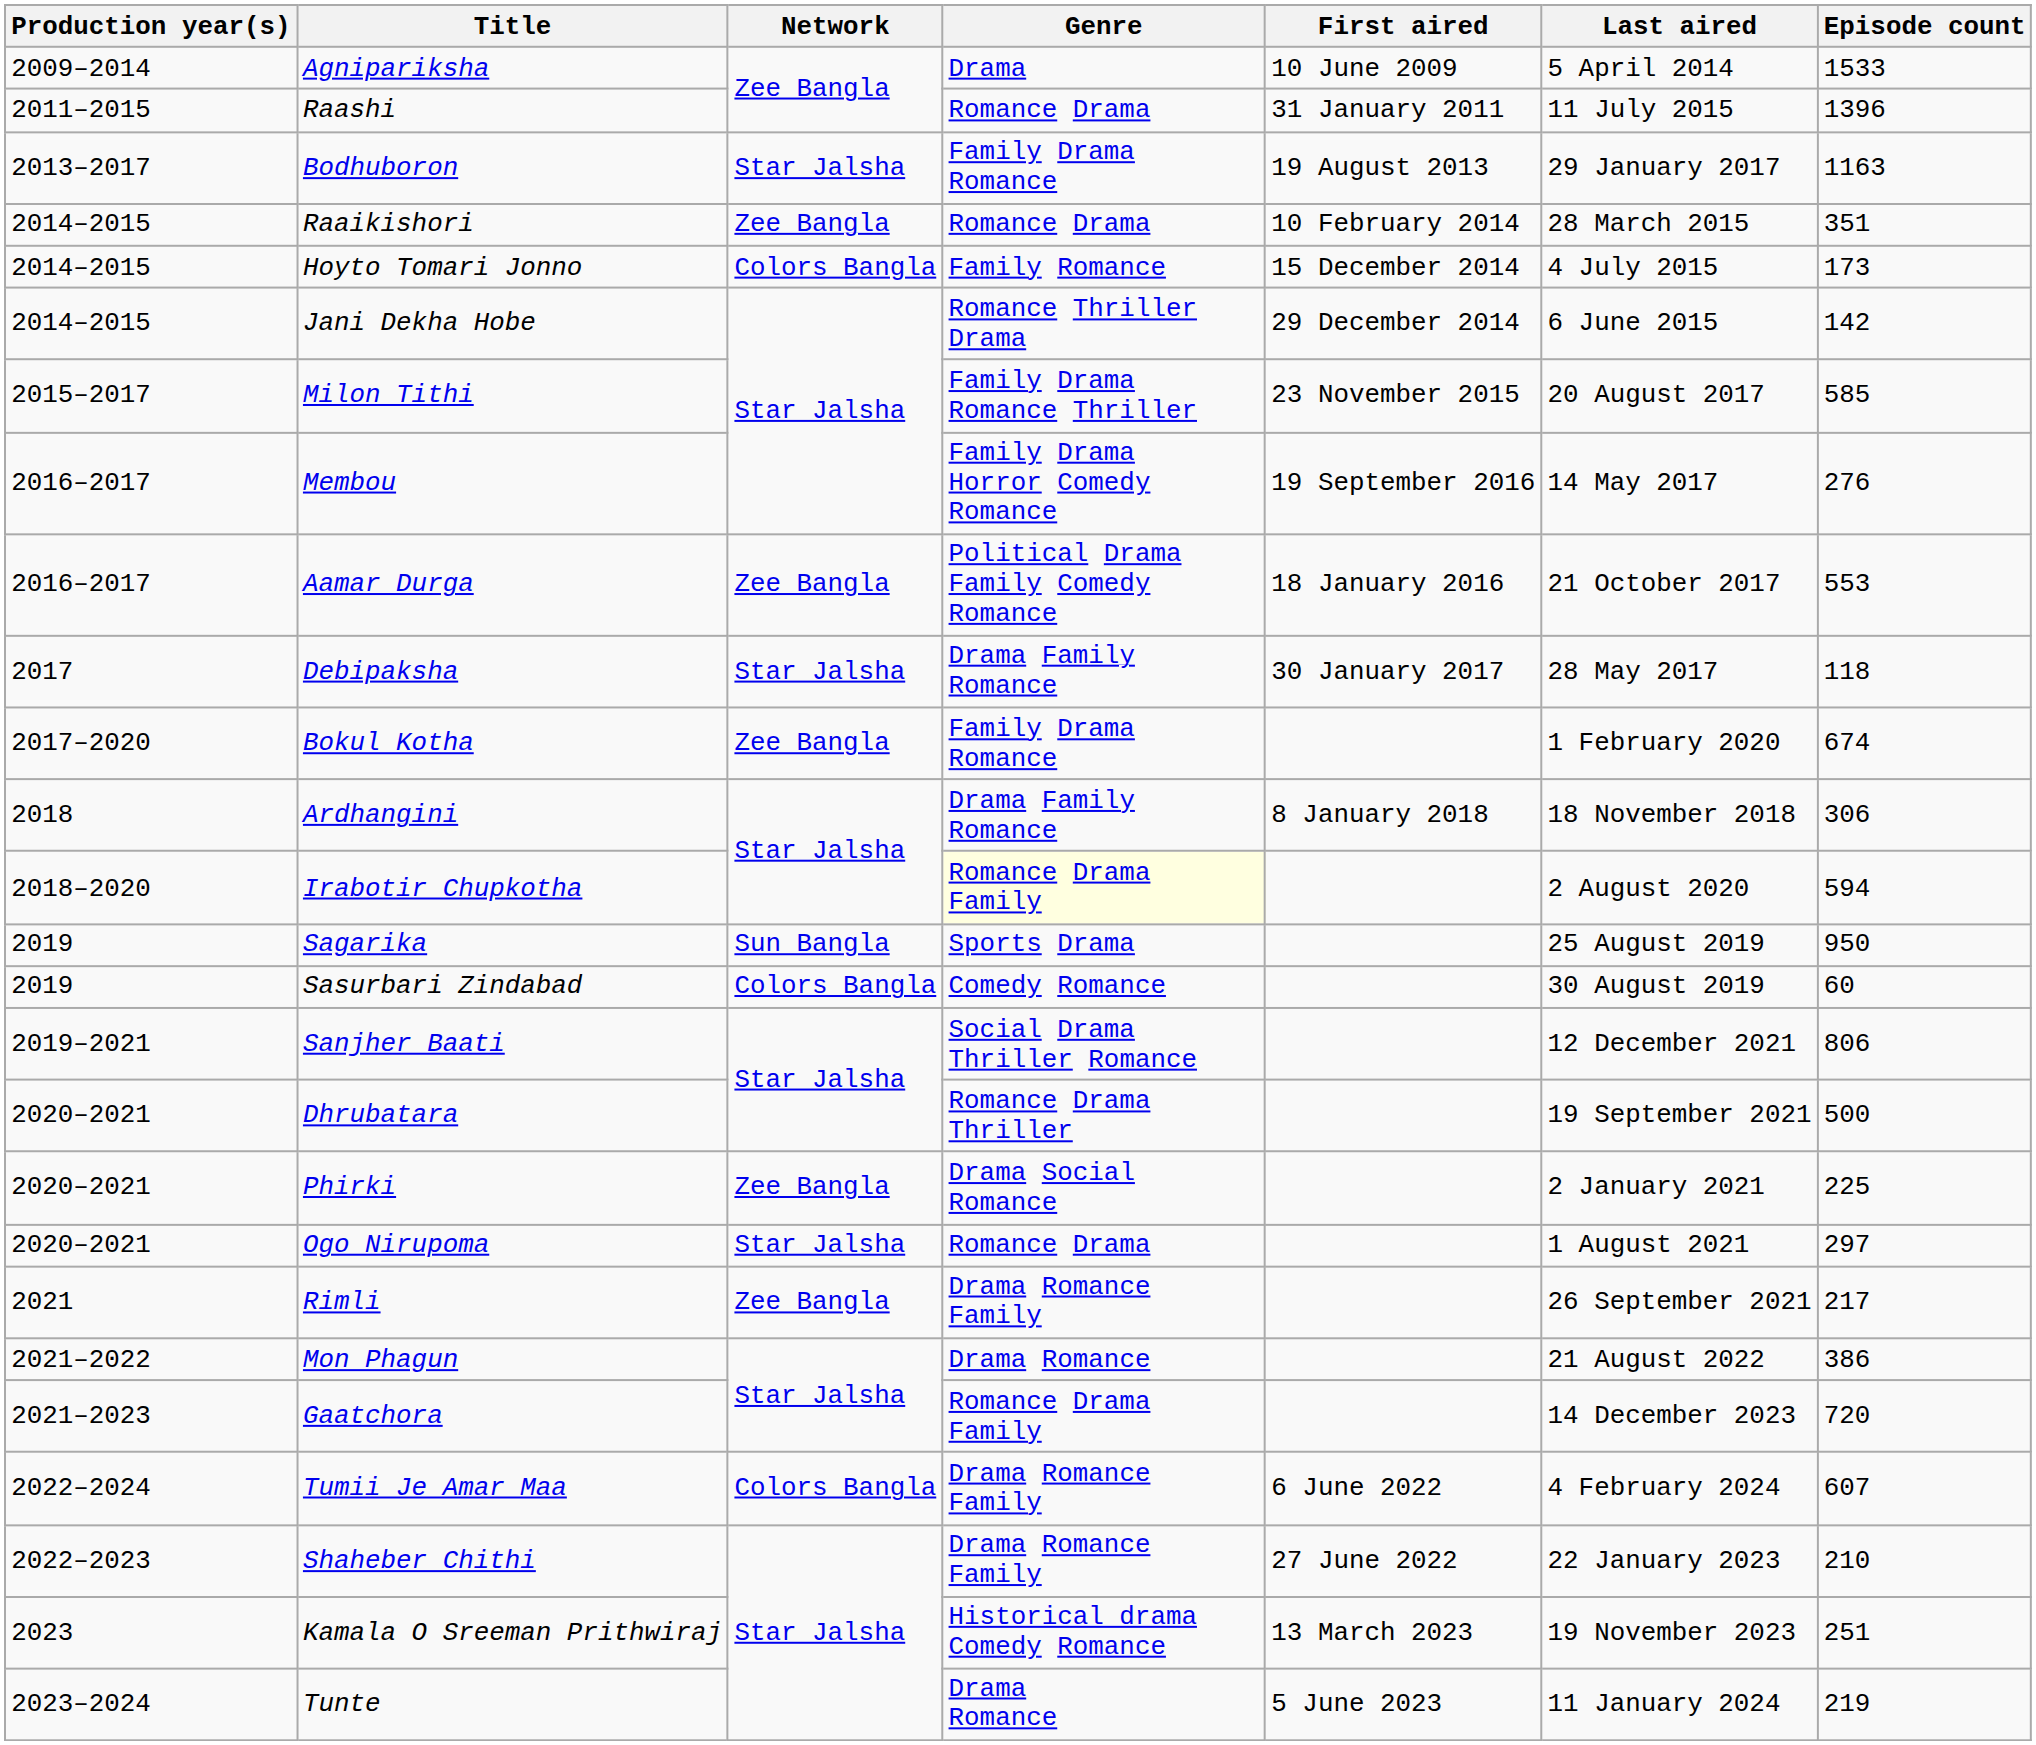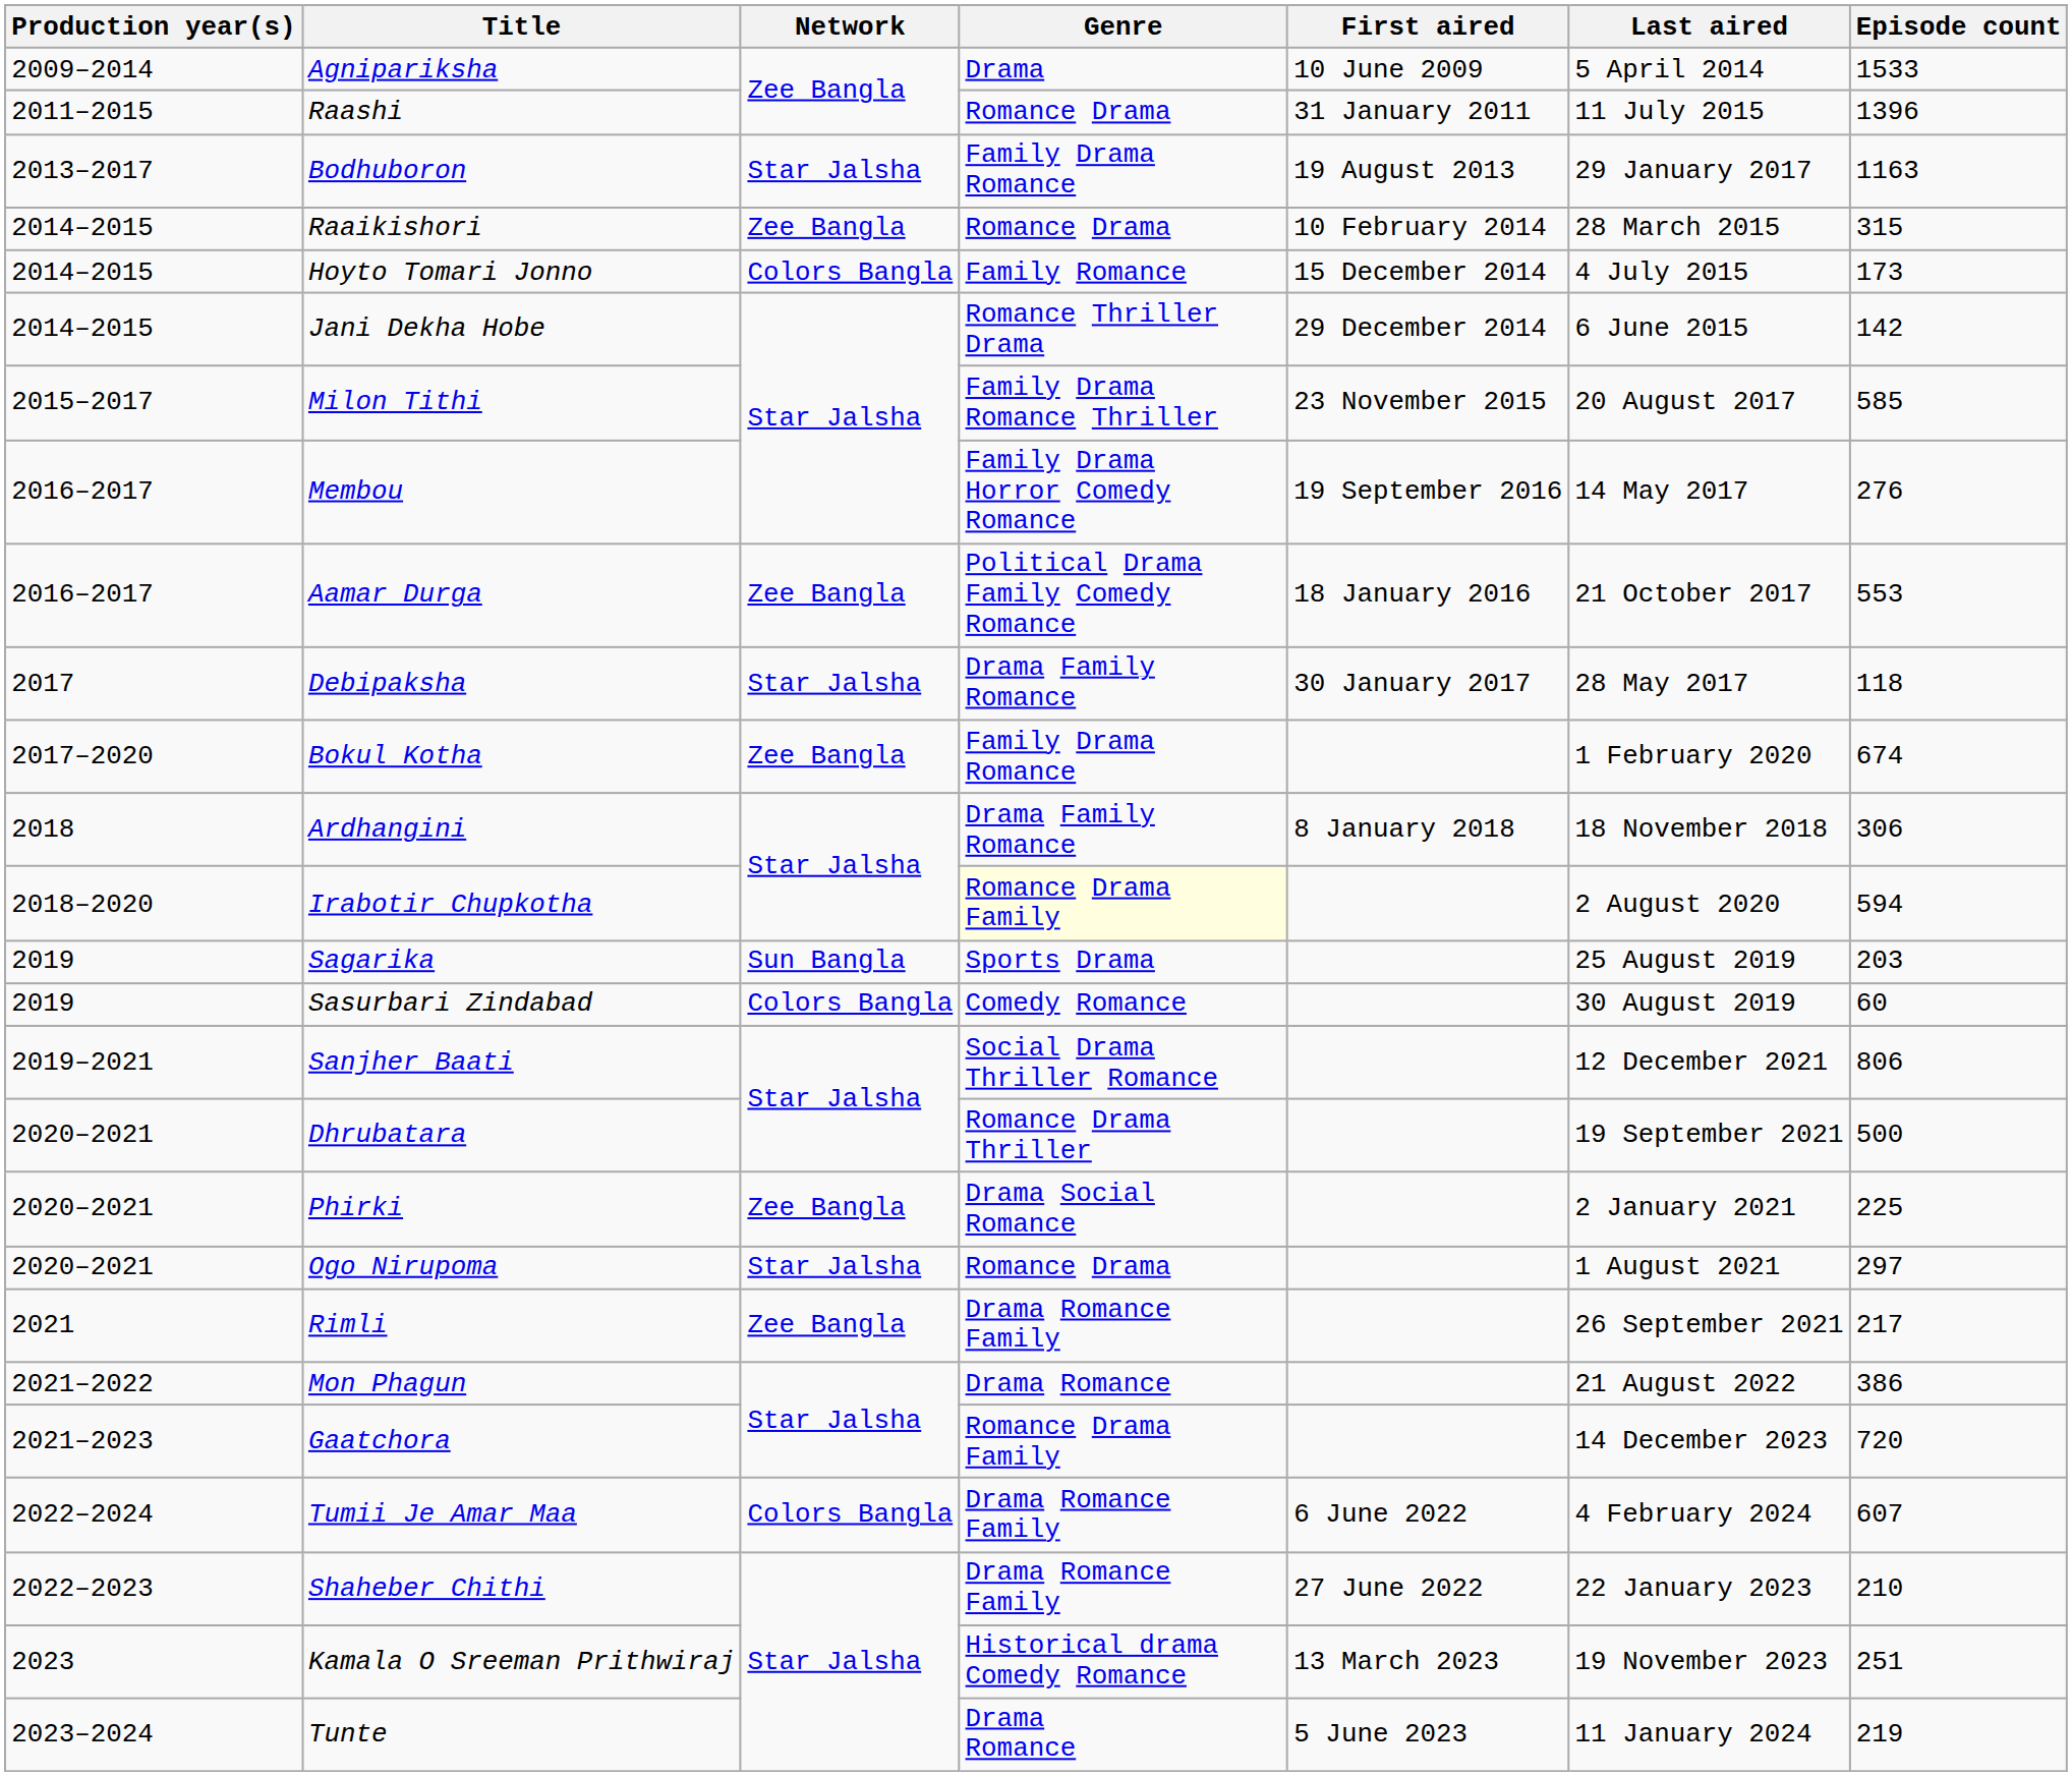 <table class="wikitable sortable plainrowheaders">
 <tr f>
 <th scope="col">Production year(s)</th>
 <th scope="col">Title</th>
 <th scope="col">Network</th>
 <th scope="col">Genre</th>
 <th scope="col">First aired</th>
 <th scope="col">Last aired</th>
 <th scope="col">Episode count</th>
 </tr>
 <tr>
 <td scope="row">2009–2014</td>
 <td><em><a href='#'>Agnipariksha</a></em></td>
 <td rowspan=2><a href='#'>Zee Bangla</a></td>
 <td style="width: 12em;"><a href='#'>Drama</a></td>
 <td>10 June 2009</td>
 <td>5 April 2014</td>
 <td>1533</td>
 </tr>
 <tr>
 <td scope="row">2011–2015</td>
 <td><em>Raashi</em></td>
 <td><a href='#'>Romance</a> <a href='#'>Drama</a></td>
 <td>31 January 2011</td>
 <td>11 July 2015</td>
 <td>1396</td>
 </tr>
 <tr>
 <td scope="row">2013–2017</td>
 <td><em><a href='#'>Bodhuboron</a></em></td>
 <td><a href='#'>Star Jalsha</a></td>
 <td><a href='#'>Family</a> <a href='#'>Drama</a> <a href='#'>Romance</a></td>
 <td>19 August 2013</td>
 <td>29 January 2017</td>
 <td>1163</td>
 </tr>
 <tr>
 <td scope="row">2014–2015</td>
 <td><em>Raaikishori</em></td>
 <td><a href='#'>Zee Bangla</a></td>
 <td><a href='#'>Romance</a> <a href='#'>Drama</a></td>
 <td>10 February 2014</td>
 <td>28 March 2015</td>
-<td>351</td>
+<td>315</td>
 </tr>
 <tr>
 <td scope="row">2014–2015</td>
 <td><em>Hoyto Tomari Jonno</em></td>
 <td><a href='#'>Colors Bangla</a></td>
 <td><a href='#'>Family</a> <a href='#'>Romance</a></td>
 <td>15 December 2014</td>
 <td>4 July 2015</td>
 <td>173</td>
 </tr>
 <tr>
 <td scope="row">2014–2015</td>
 <td><em>Jani Dekha Hobe</em></td>
 <td rowspan=3><a href='#'>Star Jalsha</a></td>
 <td><a href='#'>Romance</a> <a href='#'>Thriller</a> <a href='#'>Drama</a></td>
 <td>29 December 2014</td>
 <td>6 June 2015</td>
 <td>142</td>
 </tr>
 <tr>
 <td scope="row">2015–2017</td>
 <td><em><a href='#'>Milon Tithi</a></em></td>
 <td><a href='#'>Family</a> <a href='#'>Drama</a> <a href='#'>Romance</a> <a href='#'>Thriller</a></td>
 <td>23 November 2015</td>
 <td>20 August 2017</td>
 <td>585</td>
 </tr>
 <tr>
 <td scope="row">2016–2017</td>
 <td><em><a href='#'>Membou</a></em></td>
 <td><a href='#'>Family</a> <a href='#'>Drama</a> <br> <a href='#'>Horror</a> <a href='#'>Comedy</a> <a href='#'>Romance</a></td>
 <td>19 September 2016</td>
 <td>14 May 2017</td>
 <td>276</td>
 </tr>
 <tr>
 <td scope="row">2016–2017</td>
 <td><em><a href='#'>Aamar Durga</a></em></td>
 <td><a href='#'>Zee Bangla</a></td>
 <td><a href='#'>Political</a> <a href='#'>Drama</a> <a href='#'>Family</a> <a href='#'>Comedy</a> <a href='#'>Romance</a></td>
 <td>18 January 2016</td>
 <td>21 October 2017</td>
 <td>553</td>
 </tr>
 <tr>
 <td scope="row">2017</td>
 <td><em><a href='#'>Debipaksha</a></em></td>
 <td><a href='#'>Star Jalsha</a></td>
 <td><a href='#'>Drama</a> <a href='#'>Family</a> <a href='#'>Romance</a></td>
 <td>30 January 2017</td>
 <td>28 May 2017</td>
 <td>118</td>
 </tr>
 <tr>
 <td scope="row">2017–2020</td>
 <td><em><a href='#'>Bokul Kotha</a></em></td>
 <td><a href='#'>Zee Bangla</a></td>
 <td><a href='#'>Family</a> <a href='#'>Drama</a> <a href='#'>Romance</a></td>
 <td></td>
 <td>1 February 2020</td>
 <td>674</td>
 </tr>
 <tr>
 <td scope="row">2018</td>
 <td><em><a href='#'>Ardhangini</a></em></td>
 <td rowspan=2><a href='#'>Star Jalsha</a></td>
 <td><a href='#'>Drama</a> <a href='#'>Family</a> <a href='#'>Romance</a></td>
 <td>8 January 2018</td>
 <td>18 November 2018</td>
 <td>306</td>
 </tr>
 <tr>
 <td scope="row">2018–2020</td>
 <td><em><a href='#'>Irabotir Chupkotha</a></em></td>
 <td style="background: lightyellow;"><a href='#'>Romance</a> <a href='#'>Drama</a> <a href='#'>Family</a></td>
 <td></td>
 <td>2 August 2020</td>
 <td>594</td>
 </tr>
 <tr>
 <td scope="row">2019</td>
 <td><em><a href='#'>Sagarika</a></em></td>
 <td><a href='#'>Sun Bangla</a></td>
 <td><a href='#'>Sports</a> <a href='#'>Drama</a></td>
 <td></td>
 <td>25 August 2019</td>
-<td>950</td>
+<td>203</td>
 </tr>
 <tr>
 <td scope="row">2019</td>
 <td><em>Sasurbari Zindabad</em></td>
 <td><a href='#'>Colors Bangla</a></td>
 <td><a href='#'>Comedy</a> <a href='#'>Romance</a></td>
 <td></td>
 <td>30 August 2019</td>
 <td>60</td>
 </tr>
 <tr>
 <td scope="row">2019–2021</td>
 <td><em><a href='#'>Sanjher Baati</a></em></td>
 <td rowspan=2><a href='#'>Star Jalsha</a></td>
 <td><a href='#'>Social</a> <a href='#'>Drama</a> <a href='#'>Thriller</a> <a href='#'>Romance</a></td>
 <td></td>
 <td>12 December 2021</td>
 <td>806</td>
 </tr>
 <tr>
 <td scope="row">2020–2021</td>
 <td><em><a href='#'>Dhrubatara</a></em></td>
 <td><a href='#'>Romance</a> <a href='#'>Drama</a> <a href='#'>Thriller</a></td>
 <td></td>
 <td>19 September 2021</td>
 <td>500</td>
 </tr>
 <tr>
 <td scope="row">2020–2021</td>
 <td><em><a href='#'>Phirki</a></em></td>
 <td><a href='#'>Zee Bangla</a></td>
 <td><a href='#'>Drama</a> <a href='#'>Social</a> <a href='#'>Romance</a></td>
 <td></td>
 <td>2 January 2021</td>
 <td>225</td>
 </tr>
 <tr>
 <td scope="row">2020–2021</td>
 <td><em><a href='#'>Ogo Nirupoma</a></em></td>
 <td><a href='#'>Star Jalsha</a></td>
 <td><a href='#'>Romance</a> <a href='#'>Drama</a></td>
 <td></td>
 <td>1 August 2021</td>
 <td>297</td>
 </tr>
 <tr>
 <td scope="row">2021</td>
 <td><em><a href='#'>Rimli</a></em></td>
 <td><a href='#'>Zee Bangla</a></td>
 <td><a href='#'>Drama</a> <a href='#'>Romance</a> <a href='#'>Family</a></td>
 <td></td>
 <td>26 September 2021</td>
 <td>217</td>
 </tr>
 <tr>
 <td scope="row">2021–2022</td>
 <td><em><a href='#'>Mon Phagun</a></em></td>
 <td rowspan="2"><a href='#'>Star Jalsha</a></td>
 <td><a href='#'>Drama</a> <a href='#'>Romance</a></td>
 <td></td>
 <td>21 August 2022</td>
 <td>386</td>
 </tr>
 <tr>
 <td scope="row">2021–2023</td>
 <td><em><a href='#'>Gaatchora</a></em></td>
 <td><a href='#'>Romance</a> <a href='#'>Drama</a> <a href='#'>Family</a></td>
 <td></td>
 <td>14 December 2023</td>
 <td>720</td>
 </tr>
 <tr>
 <td>2022–2024</td>
 <td><em><a href='#'>Tumii Je Amar Maa</a></em></td>
 <td><a href='#'>Colors Bangla</a></td>
 <td><a href='#'>Drama</a> <a href='#'>Romance</a> <a href='#'>Family</a></td>
 <td>6 June 2022</td>
 <td>4 February 2024</td>
 <td>607</td>
 </tr>
 <tr>
 <td scope="row">2022–2023</td>
 <td><em><a href='#'>Shaheber Chithi</a></em></td>
 <td rowspan="3"><a href='#'>Star Jalsha</a></td>
 <td><a href='#'>Drama</a> <a href='#'>Romance</a> <a href='#'>Family</a></td>
 <td>27 June 2022</td>
 <td>22 January 2023</td>
 <td>210</td>
 </tr>
 <tr>
 <td scope="row">2023</td>
 <td><em>Kamala O Sreeman Prithwiraj</em></td>
 <td><a href='#'>Historical drama</a> <a href='#'>Comedy</a> <a href='#'>Romance</a></td>
 <td>13 March 2023</td>
 <td>19 November 2023</td>
 <td>251</td>
 </tr>
 <tr>
 <td scope="row">2023–2024</td>
 <td><em> Tunte</em></td>
 <td><a href='#'>Drama</a><br><a href='#'>Romance</a></td>
 <td>5 June 2023</td>
 <td>11 January 2024</td>
 <td>219</td>
 </tr>
 </table>
